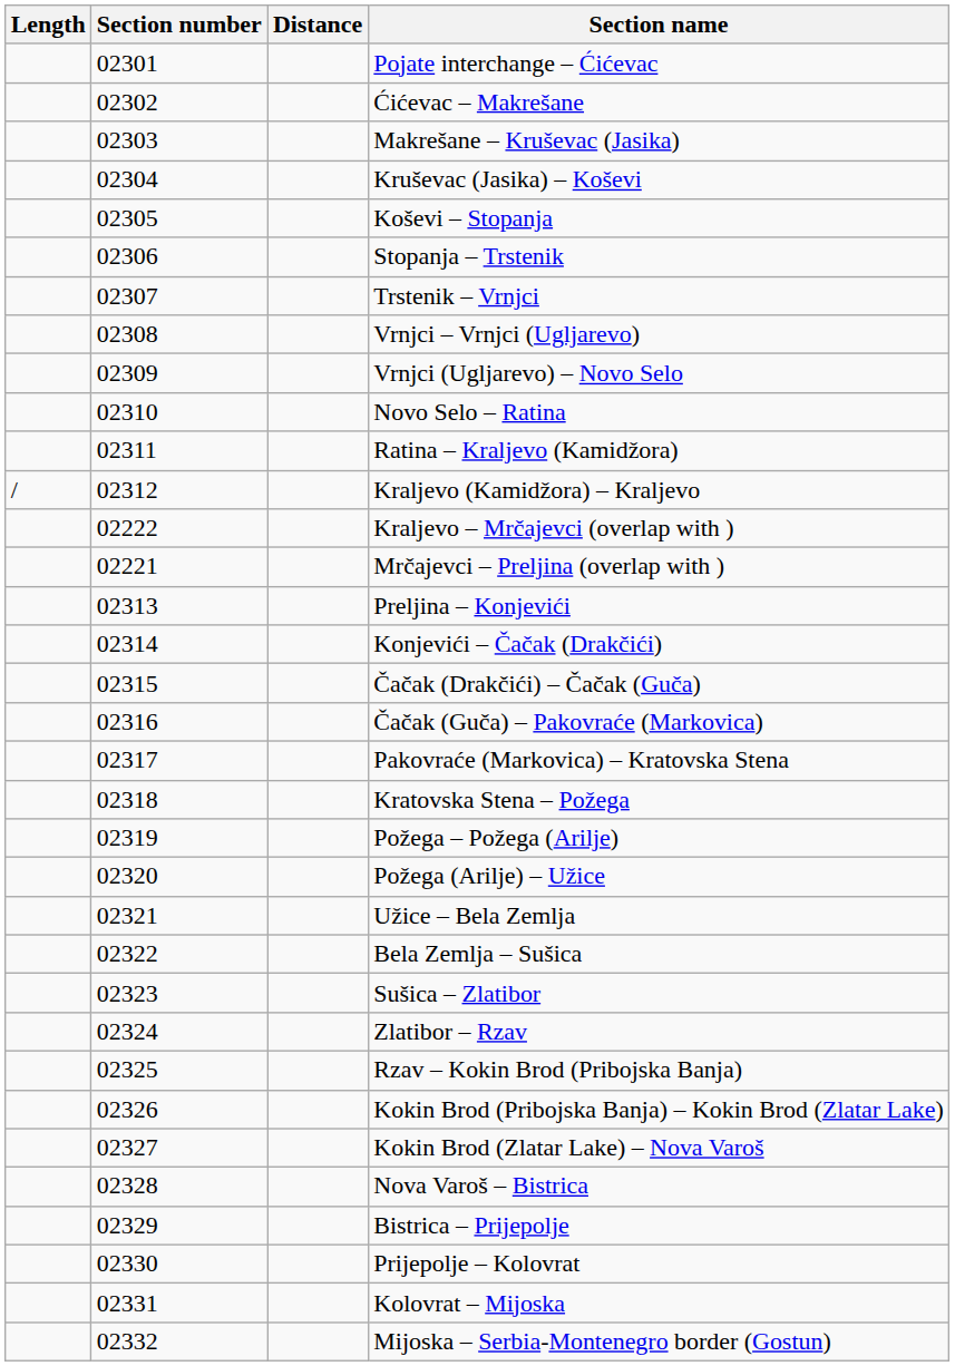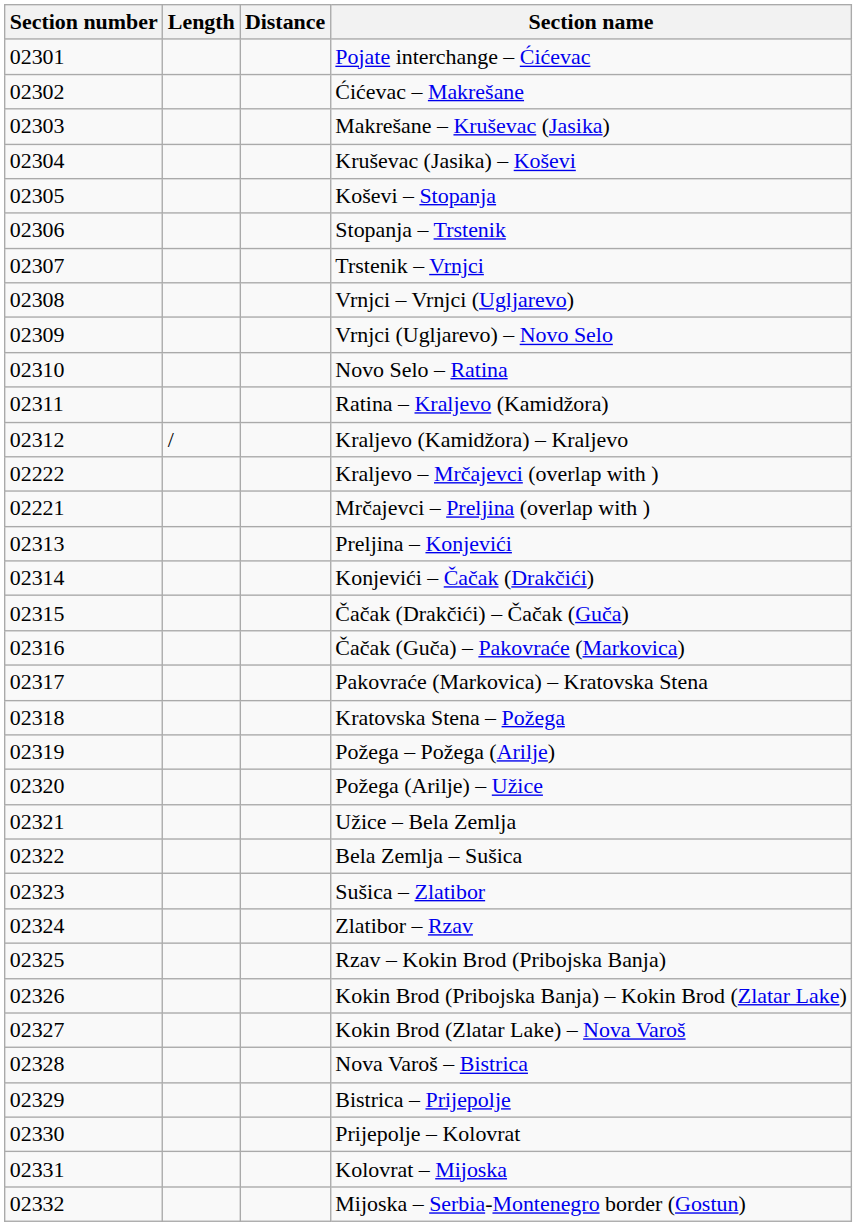 <table class="wikitable">
 <tr>
+<th>Section number</th>
 <th>Length</th>
-<th>Section number</th>
 <th>Distance</th>
 <th>Section name</th>
 </tr>
 <tr>
+<td>02301</td>
 <td></td>
-<td>02301</td>
 <td></td>
 <td><a href='#'>Pojate</a> interchange – <a href='#'>Ćićevac</a></td>
 </tr>
 <tr>
+<td>02302</td>
 <td></td>
-<td>02302</td>
 <td></td>
 <td>Ćićevac – <a href='#'>Makrešane</a></td>
 </tr>
 <tr>
+<td>02303</td>
 <td></td>
-<td>02303</td>
 <td></td>
 <td>Makrešane – <a href='#'>Kruševac</a> (<a href='#'>Jasika</a>)</td>
 </tr>
 <tr>
+<td>02304</td>
 <td></td>
-<td>02304</td>
 <td></td>
 <td>Kruševac (Jasika) – <a href='#'>Koševi</a></td>
 </tr>
 <tr>
+<td>02305</td>
 <td></td>
-<td>02305</td>
 <td></td>
 <td>Koševi – <a href='#'>Stopanja</a></td>
 </tr>
 <tr>
+<td>02306</td>
 <td></td>
-<td>02306</td>
 <td></td>
 <td>Stopanja – <a href='#'>Trstenik</a></td>
 </tr>
 <tr>
+<td>02307</td>
 <td></td>
-<td>02307</td>
 <td></td>
 <td>Trstenik – <a href='#'>Vrnjci</a></td>
 </tr>
 <tr>
+<td>02308</td>
 <td></td>
-<td>02308</td>
 <td></td>
 <td>Vrnjci – Vrnjci (<a href='#'>Ugljarevo</a>)</td>
 </tr>
 <tr>
+<td>02309</td>
 <td></td>
-<td>02309</td>
 <td></td>
 <td>Vrnjci (Ugljarevo) – <a href='#'>Novo Selo</a></td>
 </tr>
 <tr>
+<td>02310</td>
 <td></td>
-<td>02310</td>
 <td></td>
 <td>Novo Selo – <a href='#'>Ratina</a></td>
 </tr>
 <tr>
+<td>02311</td>
 <td></td>
-<td>02311</td>
 <td></td>
 <td>Ratina – <a href='#'>Kraljevo</a> (Kamidžora)</td>
 </tr>
 <tr>
+<td>02312</td>
 <td>/</td>
-<td>02312</td>
 <td></td>
 <td>Kraljevo (Kamidžora) – Kraljevo</td>
 </tr>
 <tr>
+<td>02222</td>
 <td></td>
-<td>02222</td>
 <td></td>
 <td>Kraljevo – <a href='#'>Mrčajevci</a> (overlap with )</td>
 </tr>
 <tr>
+<td>02221</td>
 <td></td>
-<td>02221</td>
 <td></td>
 <td>Mrčajevci – <a href='#'>Preljina</a> (overlap with )</td>
 </tr>
 <tr>
+<td>02313</td>
 <td></td>
-<td>02313</td>
 <td></td>
 <td>Preljina – <a href='#'>Konjevići</a></td>
 </tr>
 <tr>
+<td>02314</td>
 <td></td>
-<td>02314</td>
 <td></td>
 <td>Konjevići – <a href='#'>Čačak</a> (<a href='#'>Drakčići</a>)</td>
 </tr>
 <tr>
+<td>02315</td>
 <td></td>
-<td>02315</td>
 <td></td>
 <td>Čačak (Drakčići) – Čačak (<a href='#'>Guča</a>)</td>
 </tr>
 <tr>
+<td>02316</td>
 <td></td>
-<td>02316</td>
 <td></td>
 <td>Čačak (Guča) – <a href='#'>Pakovraće</a> (<a href='#'>Markovica</a>)</td>
 </tr>
 <tr>
+<td>02317</td>
 <td></td>
-<td>02317</td>
 <td></td>
 <td>Pakovraće (Markovica) – Kratovska Stena</td>
 </tr>
 <tr>
+<td>02318</td>
 <td></td>
-<td>02318</td>
 <td></td>
 <td>Kratovska Stena – <a href='#'>Požega</a></td>
 </tr>
 <tr>
+<td>02319</td>
 <td></td>
-<td>02319</td>
 <td></td>
 <td>Požega – Požega (<a href='#'>Arilje</a>)</td>
 </tr>
 <tr>
+<td>02320</td>
 <td></td>
-<td>02320</td>
 <td></td>
 <td>Požega (Arilje) – <a href='#'>Užice</a></td>
 </tr>
 <tr>
+<td>02321</td>
 <td></td>
-<td>02321</td>
 <td></td>
 <td>Užice – Bela Zemlja</td>
 </tr>
 <tr>
+<td>02322</td>
 <td></td>
-<td>02322</td>
 <td></td>
 <td>Bela Zemlja – Sušica</td>
 </tr>
 <tr>
+<td>02323</td>
 <td></td>
-<td>02323</td>
 <td></td>
 <td>Sušica – <a href='#'>Zlatibor</a></td>
 </tr>
 <tr>
+<td>02324</td>
 <td></td>
-<td>02324</td>
 <td></td>
 <td>Zlatibor – <a href='#'>Rzav</a></td>
 </tr>
 <tr>
+<td>02325</td>
 <td></td>
-<td>02325</td>
 <td></td>
 <td>Rzav – Kokin Brod (Pribojska Banja)</td>
 </tr>
 <tr>
+<td>02326</td>
 <td></td>
-<td>02326</td>
 <td></td>
 <td>Kokin Brod (Pribojska Banja) – Kokin Brod (<a href='#'>Zlatar Lake</a>)</td>
 </tr>
 <tr>
+<td>02327</td>
 <td></td>
-<td>02327</td>
 <td></td>
 <td>Kokin Brod (Zlatar Lake) – <a href='#'>Nova Varoš</a></td>
 </tr>
 <tr>
+<td>02328</td>
 <td></td>
-<td>02328</td>
 <td></td>
 <td>Nova Varoš – <a href='#'>Bistrica</a></td>
 </tr>
 <tr>
+<td>02329</td>
 <td></td>
-<td>02329</td>
 <td></td>
 <td>Bistrica – <a href='#'>Prijepolje</a></td>
 </tr>
 <tr>
+<td>02330</td>
 <td></td>
-<td>02330</td>
 <td></td>
 <td>Prijepolje – Kolovrat</td>
 </tr>
 <tr>
+<td>02331</td>
 <td></td>
-<td>02331</td>
 <td></td>
 <td>Kolovrat – <a href='#'>Mijoska</a></td>
 </tr>
 <tr>
+<td>02332</td>
 <td></td>
-<td>02332</td>
 <td></td>
 <td>Mijoska – <a href='#'>Serbia</a>-<a href='#'>Montenegro</a> border (<a href='#'>Gostun</a>)</td>
 </tr>
 </table>
